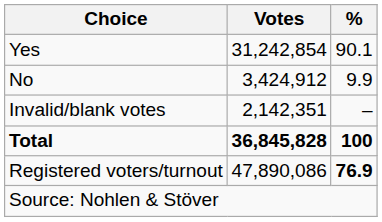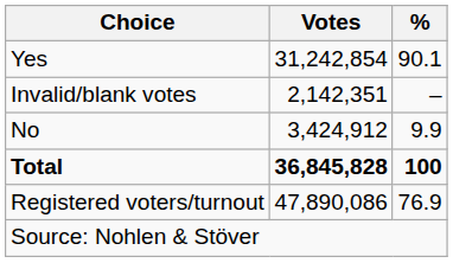 <table class=wikitable style=text-align:right>
 <tr>
 <th>Choice</th>
 <th>Votes</th>
 <th>%</th>
 </tr>
 <tr>
 <td align=left> Yes</td>
 <td>31,242,854</td>
 <td>90.1</td>
 </tr>
 <tr>
+<td align=left>Invalid/blank votes</td>
+<td>2,142,351</td>
+<td>–</td>
+</tr>
+<tr>
 <td align=left>No</td>
 <td>3,424,912</td>
 <td>9.9</td>
-</tr>
-<tr>
-<td align=left>Invalid/blank votes</td>
-<td>2,142,351</td>
-<td>–</td>
 </tr>
 <tr>
 <td align=left><strong>Total</strong></td>
 <td><strong>36,845,828</strong></td>
 <td><strong>100</strong></td>
 </tr>
 <tr>
 <td align=left>Registered voters/turnout</td>
 <td>47,890,086</td>
-<td><strong>76.9</strong></td>
+<td>76.9</td>
 </tr>
 <tr>
 <td align=left colspan=3>Source: Nohlen & Stöver</td>
 </tr>
 </table>
